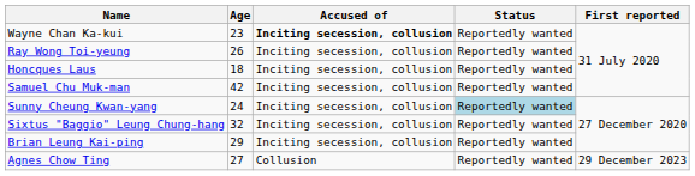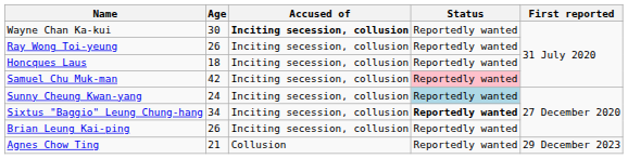 <table class="wikitable">
 <tr>
 <th>Name</th>
 <th>Age</th>
 <th>Accused of</th>
 <th>Status</th>
 <th>First reported</th>
 </tr>
 <tr>
 <td>Wayne Chan Ka-kui</td>
-<td>23</td>
+<td>30</td>
 <td><strong>Inciting secession, collusion</strong></td>
 <td>Reportedly wanted</td>
 <td rowspan="4">31 July 2020</td>
 </tr>
 <tr>
 <td><a href='#'>Ray Wong Toi-yeung</a></td>
 <td>26</td>
 <td>Inciting secession, collusion</td>
 <td>Reportedly wanted</td>
 </tr>
 <tr>
 <td><a href='#'>Honcques Laus</a></td>
 <td>18</td>
 <td>Inciting secession, collusion</td>
 <td>Reportedly wanted</td>
 </tr>
 <tr>
 <td><a href='#'>Samuel Chu Muk-man</a></td>
 <td>42</td>
 <td>Inciting secession, collusion</td>
-<td>Reportedly wanted</td>
+<td style="background: pink;">Reportedly wanted</td>
 </tr>
 <tr>
 <td><a href='#'>Sunny Cheung Kwan-yang</a></td>
 <td>24</td>
 <td>Inciting secession, collusion</td>
 <td style="background: lightblue;">Reportedly wanted</td>
 <td rowspan="3">27 December 2020</td>
 </tr>
 <tr>
 <td><a href='#'>Sixtus "Baggio" Leung Chung-hang</a></td>
-<td>32</td>
+<td>34</td>
 <td>Inciting secession, collusion</td>
-<td>Reportedly wanted</td>
+<td><strong>Reportedly wanted</strong></td>
 </tr>
 <tr>
 <td><a href='#'>Brian Leung Kai-ping</a></td>
-<td>29</td>
+<td>26</td>
 <td>Inciting secession, collusion</td>
 <td>Reportedly wanted</td>
 </tr>
 <tr>
 <td><a href='#'>Agnes Chow Ting</a></td>
-<td>27</td>
+<td>21</td>
 <td>Collusion</td>
 <td>Reportedly wanted</td>
 <td>29 December 2023</td>
 </tr>
 </table>
